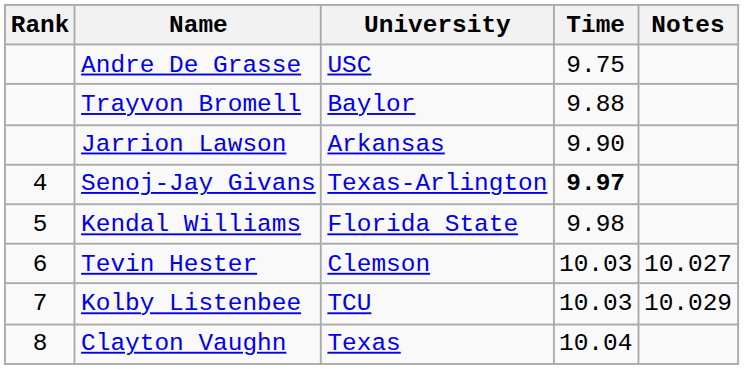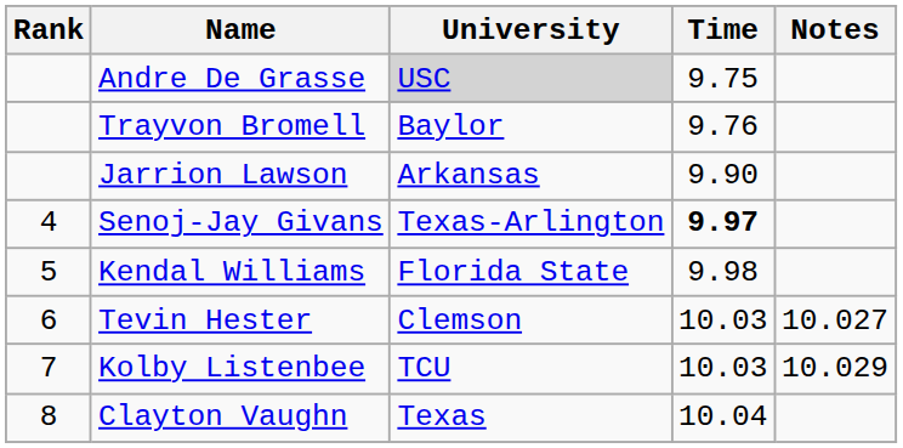 <table class="wikitable sortable" style="text-align:center">
 <tr>
 <th>Rank</th>
 <th>Name</th>
 <th>University</th>
 <th>Time</th>
 <th>Notes</th>
 </tr>
 <tr>
 <td></td>
 <td align=left><a href='#'>Andre De Grasse</a> </td>
-<td align=left><a href='#'>USC</a></td>
+<td align=left style="background: lightgrey;"><a href='#'>USC</a></td>
 <td>9.75</td>
 <td></td>
 </tr>
 <tr>
 <td></td>
 <td align=left><a href='#'>Trayvon Bromell</a></td>
 <td align=left><a href='#'>Baylor</a></td>
-<td>9.88</td>
+<td>9.76</td>
 <td></td>
 </tr>
 <tr>
 <td></td>
 <td align=left><a href='#'>Jarrion Lawson</a></td>
 <td align=left><a href='#'>Arkansas</a></td>
 <td>9.90</td>
 <td></td>
 </tr>
 <tr>
 <td>4</td>
 <td align=left><a href='#'>Senoj-Jay Givans</a> </td>
 <td align=left><a href='#'>Texas-Arlington</a></td>
 <td><strong>9.97</strong></td>
 <td></td>
 </tr>
 <tr>
 <td>5</td>
 <td align=left><a href='#'>Kendal Williams</a></td>
 <td align=left><a href='#'>Florida State</a></td>
 <td>9.98</td>
 <td></td>
 </tr>
 <tr>
 <td>6</td>
 <td align=left><a href='#'>Tevin Hester</a></td>
 <td align="left"><a href='#'>Clemson</a></td>
 <td>10.03</td>
 <td>10.027</td>
 </tr>
 <tr>
 <td>7</td>
 <td align=left><a href='#'>Kolby Listenbee</a></td>
 <td align=left><a href='#'>TCU</a></td>
 <td>10.03</td>
 <td>10.029</td>
 </tr>
 <tr>
 <td>8</td>
 <td align=left><a href='#'>Clayton Vaughn</a></td>
 <td align=left><a href='#'>Texas</a></td>
 <td>10.04</td>
 <td></td>
 </tr>
 </table>
